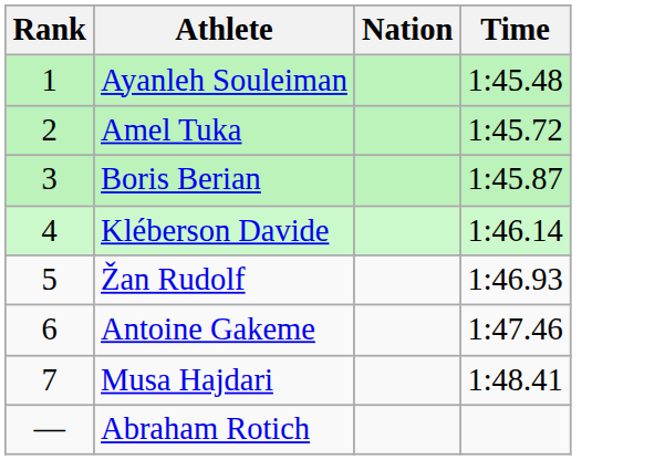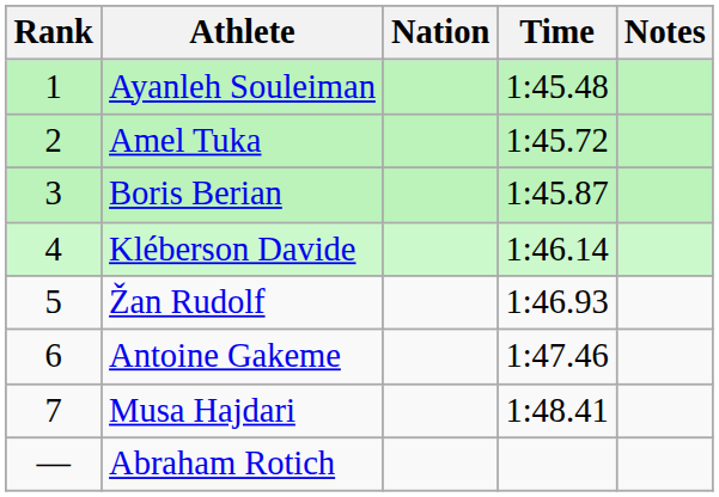 <table class="wikitable sortable" style="text-align:center">
 <tr>
 <th>Rank</th>
 <th>Athlete</th>
 <th>Nation</th>
 <th>Time</th>
+<th>Notes</th>
 </tr>
 <tr bgcolor=bbf3bb>
 <td>1</td>
 <td align=left><a href='#'>Ayanleh Souleiman</a></td>
 <td align=left></td>
 <td>1:45.48</td>
+<td></td>
 </tr>
 <tr bgcolor=bbf3bb>
 <td>2</td>
 <td align=left><a href='#'>Amel Tuka</a></td>
 <td align=left></td>
 <td>1:45.72</td>
+<td></td>
 </tr>
 <tr bgcolor=bbf3bb>
 <td>3</td>
 <td align=left><a href='#'>Boris Berian</a></td>
 <td align=left></td>
 <td>1:45.87</td>
+<td></td>
 </tr>
 <tr bgcolor=ccf9cc>
 <td>4</td>
 <td align=left><a href='#'>Kléberson Davide</a></td>
 <td align=left></td>
 <td>1:46.14</td>
+<td></td>
 </tr>
 <tr>
 <td>5</td>
 <td align=left><a href='#'>Žan Rudolf</a></td>
 <td align=left></td>
 <td>1:46.93</td>
+<td></td>
 </tr>
 <tr>
 <td>6</td>
 <td align=left><a href='#'>Antoine Gakeme</a></td>
 <td align=left></td>
 <td>1:47.46</td>
+<td></td>
 </tr>
 <tr>
 <td>7</td>
 <td align=left><a href='#'>Musa Hajdari</a></td>
 <td align=left></td>
 <td>1:48.41</td>
+<td></td>
 </tr>
 <tr>
 <td data-sort-value=8>—</td>
 <td align=left><a href='#'>Abraham Rotich</a></td>
 <td align=left></td>
 <td></td>
+<td></td>
 </tr>
 </table>
